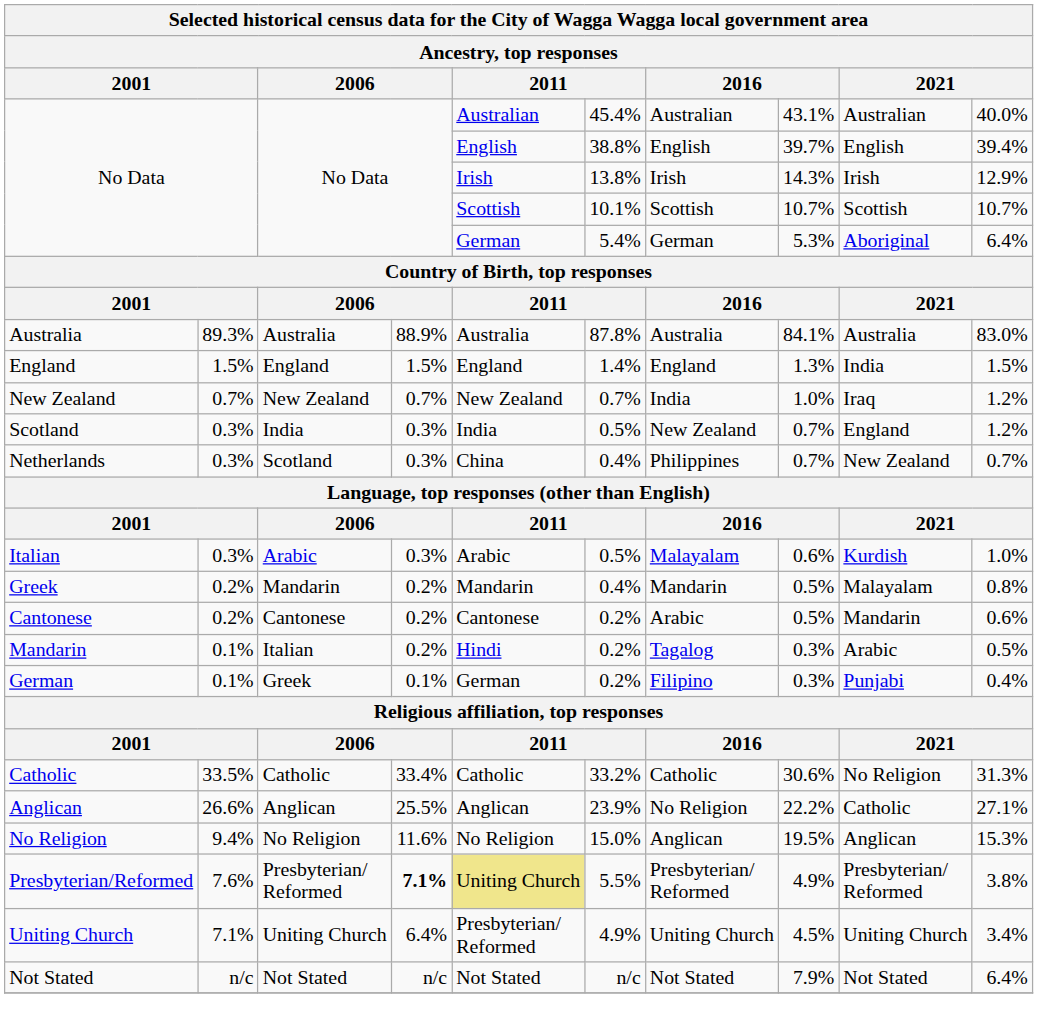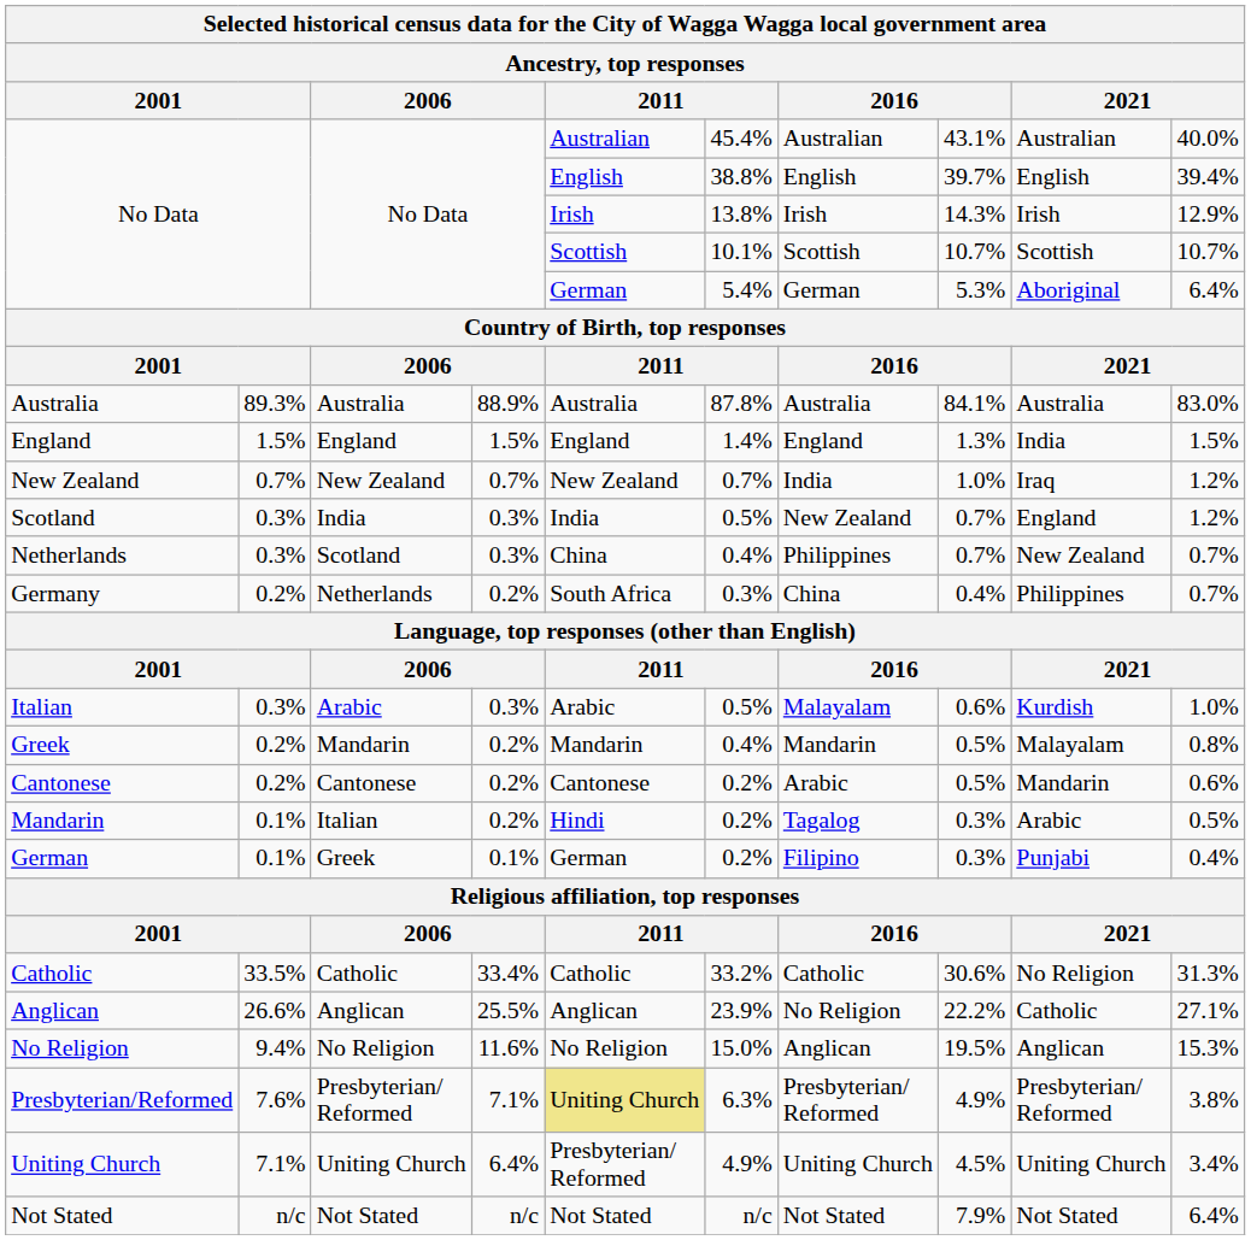 <table class="wikitable">
 <tr>
 <th colspan=10>Selected historical census data for the City of Wagga Wagga local government area</th>
 </tr>
 <tr>
 <th colspan=10>Ancestry, top responses</th>
 </tr>
 <tr>
 <th colspan=2>2001</th>
 <th colspan=2>2006</th>
 <th colspan=2>2011</th>
 <th colspan=2>2016</th>
 <th colspan=2>2021</th>
 </tr>
 <tr>
 <td rowspan=5 colspan= 2 align="center">No Data</td>
 <td rowspan=5 colspan= 2 align="center">No Data</td>
 <td><a href='#'>Australian</a></td>
 <td align="right">45.4%</td>
 <td>Australian</td>
 <td align="right"> 43.1%</td>
 <td>Australian</td>
 <td align="right"> 40.0%</td>
 </tr>
 <tr>
 <td><a href='#'>English</a></td>
 <td align="right">38.8%</td>
 <td>English</td>
 <td align="right"> 39.7%</td>
 <td>English</td>
 <td align="right"> 39.4%</td>
 </tr>
 <tr>
 <td><a href='#'>Irish</a></td>
 <td align="right">13.8%</td>
 <td>Irish</td>
 <td align="right"> 14.3%</td>
 <td>Irish</td>
 <td align="right"> 12.9%</td>
 </tr>
 <tr>
 <td><a href='#'>Scottish</a></td>
 <td align="right">10.1%</td>
 <td>Scottish</td>
 <td align="right"> 10.7%</td>
 <td>Scottish</td>
 <td align="right"> 10.7%</td>
 </tr>
 <tr>
 <td><a href='#'>German</a></td>
 <td align="right">5.4%</td>
 <td>German</td>
 <td align="right"> 5.3%</td>
 <td><a href='#'>Aboriginal</a></td>
 <td align="right"> 6.4%</td>
 </tr>
 <tr>
 <th colspan=10>Country of Birth, top responses</th>
 </tr>
 <tr>
 <th colspan=2>2001</th>
 <th colspan=2>2006</th>
 <th colspan=2>2011</th>
 <th colspan=2>2016</th>
 <th colspan=2>2021</th>
 </tr>
 <tr>
 <td>Australia</td>
 <td align="right">89.3%</td>
 <td>Australia</td>
 <td align="right"> 88.9%</td>
 <td>Australia</td>
 <td align="right"> 87.8%</td>
 <td>Australia</td>
 <td align="right"> 84.1%</td>
 <td>Australia</td>
 <td align="right"> 83.0%</td>
 </tr>
 <tr>
 <td>England</td>
 <td align="right">1.5%</td>
 <td>England</td>
 <td align="right"> 1.5%</td>
 <td>England</td>
 <td align="right"> 1.4%</td>
 <td>England</td>
 <td align="right"> 1.3%</td>
 <td>India</td>
 <td align="right"> 1.5%</td>
 </tr>
 <tr>
 <td>New Zealand</td>
 <td align="right">0.7%</td>
 <td>New Zealand</td>
 <td align="right"> 0.7%</td>
 <td>New Zealand</td>
 <td align="right"> 0.7%</td>
 <td>India</td>
 <td align="right"> 1.0%</td>
 <td>Iraq</td>
 <td align="right"> 1.2%</td>
 </tr>
 <tr>
 <td>Scotland</td>
 <td align="right">0.3%</td>
 <td>India</td>
 <td align="right"> 0.3%</td>
 <td>India</td>
 <td align="right"> 0.5%</td>
 <td>New Zealand</td>
 <td align="right"> 0.7%</td>
 <td>England</td>
 <td align="right"> 1.2%</td>
 </tr>
 <tr>
 <td>Netherlands</td>
 <td align="right">0.3%</td>
 <td>Scotland</td>
 <td align="right"> 0.3%</td>
 <td>China</td>
 <td align="right"> 0.4%</td>
 <td>Philippines</td>
 <td align="right"> 0.7%</td>
 <td>New Zealand</td>
 <td align="right"> 0.7%</td>
 </tr>
 <tr>
+<td>Germany</td>
+<td align="right">0.2%</td>
+<td>Netherlands</td>
+<td align="right"> 0.2%</td>
+<td>South Africa</td>
+<td align="right"> 0.3%</td>
+<td>China</td>
+<td align="right"> 0.4%</td>
+<td>Philippines</td>
+<td align="right"> 0.7%</td>
+</tr>
+<tr>
 <th colspan=10>Language, top responses (other than English)</th>
 </tr>
 <tr>
 <th colspan=2>2001</th>
 <th colspan=2>2006</th>
 <th colspan=2>2011</th>
 <th colspan=2>2016</th>
 <th colspan=2>2021</th>
 </tr>
 <tr>
 <td><a href='#'>Italian</a></td>
 <td align="right">0.3%</td>
 <td><a href='#'>Arabic</a></td>
 <td align="right"> 0.3%</td>
 <td>Arabic</td>
 <td align="right"> 0.5%</td>
 <td><a href='#'>Malayalam</a></td>
 <td align="right"> 0.6%</td>
 <td><a href='#'>Kurdish</a></td>
 <td align="right"> 1.0%</td>
 </tr>
 <tr>
 <td><a href='#'>Greek</a></td>
 <td align="right">0.2%</td>
 <td>Mandarin</td>
 <td align="right"> 0.2%</td>
 <td>Mandarin</td>
 <td align="right"> 0.4%</td>
 <td>Mandarin</td>
 <td align="right"> 0.5%</td>
 <td>Malayalam</td>
 <td align="right"> 0.8%</td>
 </tr>
 <tr>
 <td><a href='#'>Cantonese</a></td>
 <td align="right">0.2%</td>
 <td>Cantonese</td>
 <td align="right"> 0.2%</td>
 <td>Cantonese</td>
 <td align="right"> 0.2%</td>
 <td>Arabic</td>
 <td align="right"> 0.5%</td>
 <td>Mandarin</td>
 <td align="right"> 0.6%</td>
 </tr>
 <tr>
 <td><a href='#'>Mandarin</a></td>
 <td align="right">0.1%</td>
 <td>Italian</td>
 <td align="right"> 0.2%</td>
 <td><a href='#'>Hindi</a></td>
 <td align="right"> 0.2%</td>
 <td><a href='#'>Tagalog</a></td>
 <td align="right"> 0.3%</td>
 <td>Arabic</td>
 <td align="right"> 0.5%</td>
 </tr>
 <tr>
 <td><a href='#'>German</a></td>
 <td align="right">0.1%</td>
 <td>Greek</td>
 <td align="right"> 0.1%</td>
 <td>German</td>
 <td align="right"> 0.2%</td>
 <td><a href='#'>Filipino</a></td>
 <td align="right"> 0.3%</td>
 <td><a href='#'>Punjabi</a></td>
 <td align="right"> 0.4%</td>
 </tr>
 <tr>
 <th colspan=10>Religious affiliation, top responses</th>
 </tr>
 <tr>
 <th colspan=2>2001</th>
 <th colspan=2>2006</th>
 <th colspan=2>2011</th>
 <th colspan=2>2016</th>
 <th colspan=2>2021</th>
 </tr>
 <tr>
 <td><a href='#'>Catholic</a></td>
 <td align="right">33.5%</td>
 <td>Catholic</td>
 <td align="right"> 33.4%</td>
 <td>Catholic</td>
 <td align="right"> 33.2%</td>
 <td>Catholic</td>
 <td align="right"> 30.6%</td>
 <td>No Religion</td>
 <td align="right"> 31.3%</td>
 </tr>
 <tr>
 <td><a href='#'>Anglican</a></td>
 <td align="right">26.6%</td>
 <td>Anglican</td>
 <td align="right"> 25.5%</td>
 <td>Anglican</td>
 <td align="right"> 23.9%</td>
 <td>No Religion</td>
 <td align="right"> 22.2%</td>
 <td>Catholic</td>
 <td align="right"> 27.1%</td>
 </tr>
 <tr>
 <td><a href='#'>No Religion</a></td>
 <td align="right">9.4%</td>
 <td>No Religion</td>
 <td align="right"> 11.6%</td>
 <td>No Religion</td>
 <td align="right"> 15.0%</td>
 <td>Anglican</td>
 <td align="right"> 19.5%</td>
 <td>Anglican</td>
 <td align="right"> 15.3%</td>
 </tr>
 <tr>
 <td><a href='#'>Presbyterian/Reformed</a></td>
 <td align="right">7.6%</td>
 <td>Presbyterian/<br>Reformed</td>
-<td align="right"><strong> 7.1%</strong></td>
+<td align="right"> 7.1%</td>
 <td style="background: khaki;">Uniting Church</td>
-<td align="right"> 5.5%</td>
+<td align="right"> 6.3%</td>
 <td>Presbyterian/<br>Reformed</td>
 <td align="right"> 4.9%</td>
 <td>Presbyterian/<br>Reformed</td>
 <td align="right"> 3.8%</td>
 </tr>
 <tr>
 <td><a href='#'>Uniting Church</a></td>
 <td align="right">7.1%</td>
 <td>Uniting Church</td>
 <td align="right"> 6.4%</td>
 <td>Presbyterian/<br>Reformed</td>
 <td align="right"> 4.9%</td>
 <td>Uniting Church</td>
 <td align="right"> 4.5%</td>
 <td>Uniting Church</td>
 <td align="right"> 3.4%</td>
 </tr>
 <tr>
 <td>Not Stated</td>
 <td align="right">n/c</td>
 <td>Not Stated</td>
 <td align="right">n/c</td>
 <td>Not Stated</td>
 <td align="right">n/c</td>
 <td>Not Stated</td>
 <td align="right">7.9%</td>
 <td>Not Stated</td>
 <td align="right"> 6.4%</td>
 </tr>
 <tr>
 </tr>
 </table>
